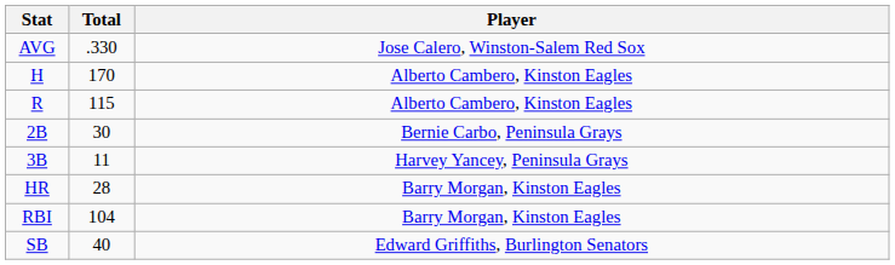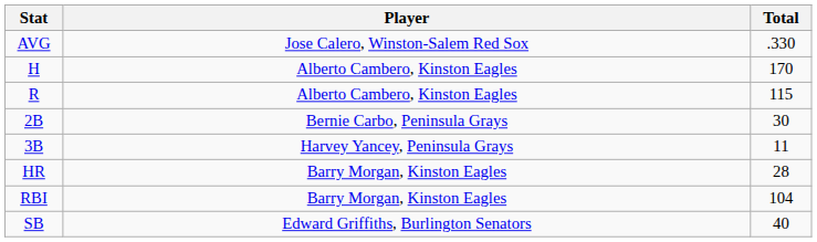 <table class="wikitable" width="40%" style="text-align:center;">
 <tr>
 <th width="5%">Stat</th>
+<th width="60%">Player</th>
 <th width="5%">Total</th>
-<th width="60%">Player</th>
 </tr>
 <tr>
 <td><a href='#'>AVG</a></td>
+<td><a href='#'>Jose Calero</a>, <a href='#'>Winston-Salem Red Sox</a></td>
 <td>.330</td>
-<td><a href='#'>Jose Calero</a>, <a href='#'>Winston-Salem Red Sox</a></td>
 </tr>
 <tr>
 <td><a href='#'>H</a></td>
+<td><a href='#'>Alberto Cambero</a>, <a href='#'>Kinston Eagles</a></td>
 <td>170</td>
-<td><a href='#'>Alberto Cambero</a>, <a href='#'>Kinston Eagles</a></td>
 </tr>
 <tr>
 <td><a href='#'>R</a></td>
+<td><a href='#'>Alberto Cambero</a>, <a href='#'>Kinston Eagles</a></td>
 <td>115</td>
-<td><a href='#'>Alberto Cambero</a>, <a href='#'>Kinston Eagles</a></td>
 </tr>
 <tr>
 <td><a href='#'>2B</a></td>
+<td><a href='#'>Bernie Carbo</a>, <a href='#'>Peninsula Grays</a></td>
 <td>30</td>
-<td><a href='#'>Bernie Carbo</a>, <a href='#'>Peninsula Grays</a></td>
 </tr>
 <tr>
 <td><a href='#'>3B</a></td>
+<td><a href='#'>Harvey Yancey</a>, <a href='#'>Peninsula Grays</a></td>
 <td>11</td>
-<td><a href='#'>Harvey Yancey</a>, <a href='#'>Peninsula Grays</a></td>
 </tr>
 <tr>
 <td><a href='#'>HR</a></td>
+<td><a href='#'>Barry Morgan</a>, <a href='#'>Kinston Eagles</a></td>
 <td>28</td>
-<td><a href='#'>Barry Morgan</a>, <a href='#'>Kinston Eagles</a></td>
 </tr>
 <tr>
 <td><a href='#'>RBI</a></td>
+<td><a href='#'>Barry Morgan</a>, <a href='#'>Kinston Eagles</a></td>
 <td>104</td>
-<td><a href='#'>Barry Morgan</a>, <a href='#'>Kinston Eagles</a></td>
 </tr>
 <tr>
 <td><a href='#'>SB</a></td>
+<td><a href='#'>Edward Griffiths</a>, <a href='#'>Burlington Senators</a></td>
 <td>40</td>
-<td><a href='#'>Edward Griffiths</a>, <a href='#'>Burlington Senators</a></td>
 </tr>
 </table>
